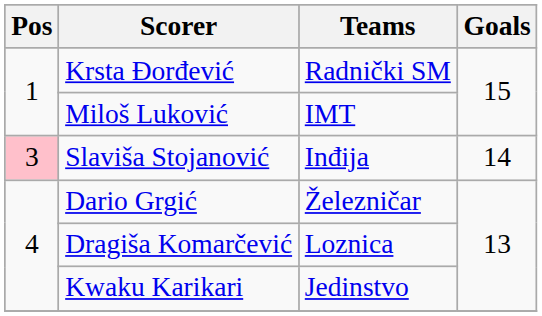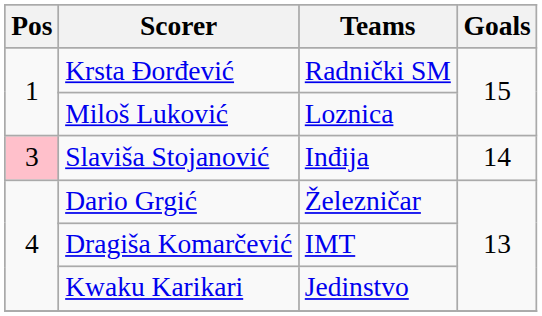 <table class="wikitable">
 <tr>
 <th>Pos</th>
 <th>Scorer</th>
 <th>Teams</th>
 <th align=center>Goals</th>
 </tr>
 <tr>
 <td style="text-align:center" rowspan=2>1</td>
 <td> <a href='#'>Krsta Đorđević</a></td>
 <td><a href='#'>Radnički SM</a></td>
 <td style="text-align:center" rowspan=2>15</td>
 </tr>
 <tr>
 <td> <a href='#'>Miloš Luković</a></td>
-<td><a href='#'>IMT</a></td>
+<td><a href='#'>Loznica</a></td>
 </tr>
 <tr>
 <td style="background: pink; text-align:center">3</td>
 <td> <a href='#'>Slaviša Stojanović</a></td>
 <td><a href='#'>Inđija</a></td>
 <td style="text-align:center">14</td>
 </tr>
 <tr>
 <td style="text-align:center" rowspan=3>4</td>
 <td> <a href='#'>Dario Grgić</a></td>
 <td><a href='#'>Železničar</a></td>
 <td style="text-align:center" rowspan=3>13</td>
 </tr>
 <tr>
 <td> <a href='#'>Dragiša Komarčević</a></td>
-<td><a href='#'>Loznica</a></td>
+<td><a href='#'>IMT</a></td>
 </tr>
 <tr>
 <td> <a href='#'>Kwaku Karikari</a></td>
 <td><a href='#'>Jedinstvo</a></td>
 </tr>
 <tr>
 </tr>
 </table>
